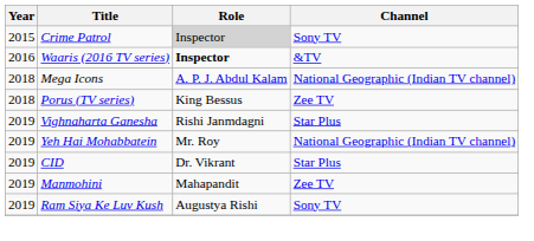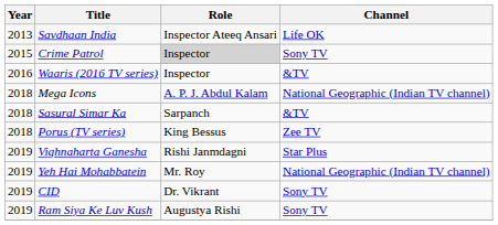 <table class="wikitable sortable">
 <tr>
 <th>Year</th>
 <th>Title</th>
 <th>Role</th>
 <th>Channel</th>
+</tr>
+<tr>
+<td>2013</td>
+<td><em><a href='#'>Savdhaan India</a></em></td>
+<td>Inspector Ateeq Ansari</td>
+<td><a href='#'>Life OK</a></td>
 </tr>
 <tr>
 <td>2015</td>
 <td><em><a href='#'>Crime Patrol</a></em></td>
 <td style="background: lightgrey;">Inspector</td>
 <td><a href='#'>Sony TV</a></td>
 </tr>
 <tr>
 <td>2016</td>
 <td><em><a href='#'>Waaris (2016 TV series)</a></em></td>
-<td><strong>Inspector</strong></td>
+<td>Inspector</td>
 <td><a href='#'>&TV</a></td>
 </tr>
 <tr>
 <td>2018</td>
 <td><em>Mega Icons</em></td>
 <td><a href='#'>A. P. J. Abdul Kalam</a></td>
 <td><a href='#'>National Geographic (Indian TV channel)</a></td>
+</tr>
+<tr>
+<td>2018</td>
+<td><em><a href='#'>Sasural Simar Ka</a></em></td>
+<td>Sarpanch</td>
+<td><a href='#'>&TV</a></td>
 </tr>
 <tr>
 <td>2018</td>
 <td><em><a href='#'>Porus (TV series)</a></em></td>
 <td>King Bessus</td>
 <td><a href='#'>Zee TV</a></td>
 </tr>
 <tr>
 <td>2019</td>
 <td><em><a href='#'>Vighnaharta Ganesha</a></em></td>
 <td>Rishi Janmdagni</td>
 <td><a href='#'>Star Plus</a></td>
 </tr>
 <tr>
 <td>2019</td>
 <td><em><a href='#'>Yeh Hai Mohabbatein</a></em></td>
 <td>Mr. Roy</td>
 <td><a href='#'>National Geographic (Indian TV channel)</a></td>
 </tr>
 <tr>
 <td>2019</td>
 <td><em><a href='#'>CID</a></em></td>
 <td>Dr. Vikrant</td>
-<td><a href='#'>Star Plus</a></td>
-</tr>
-<tr>
-<td>2019</td>
-<td><em><a href='#'>Manmohini</a></em></td>
-<td>Mahapandit</td>
-<td><a href='#'>Zee TV</a></td>
+<td><a href='#'>Sony TV</a></td>
 </tr>
 <tr>
 <td>2019</td>
 <td><em><a href='#'>Ram Siya Ke Luv Kush</a></em></td>
 <td>Augustya Rishi</td>
 <td><a href='#'>Sony TV</a></td>
 </tr>
 <tr>
 </tr>
 </table>
